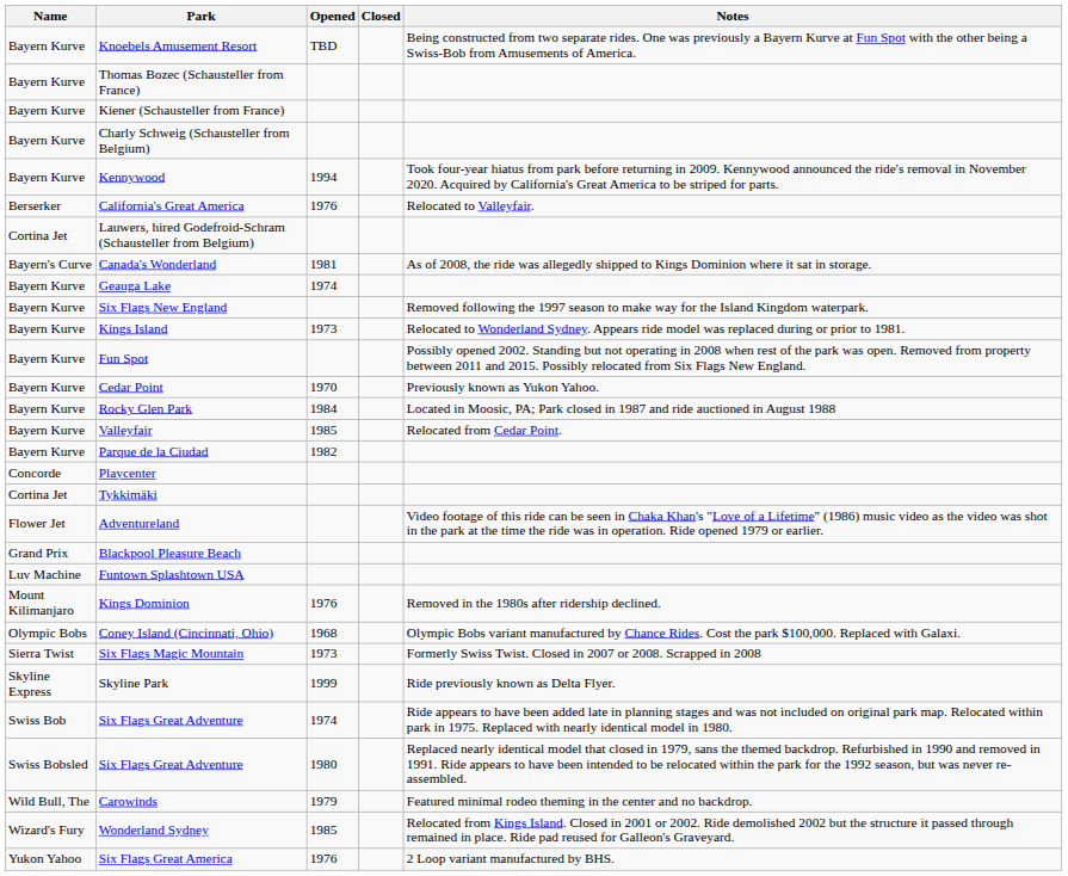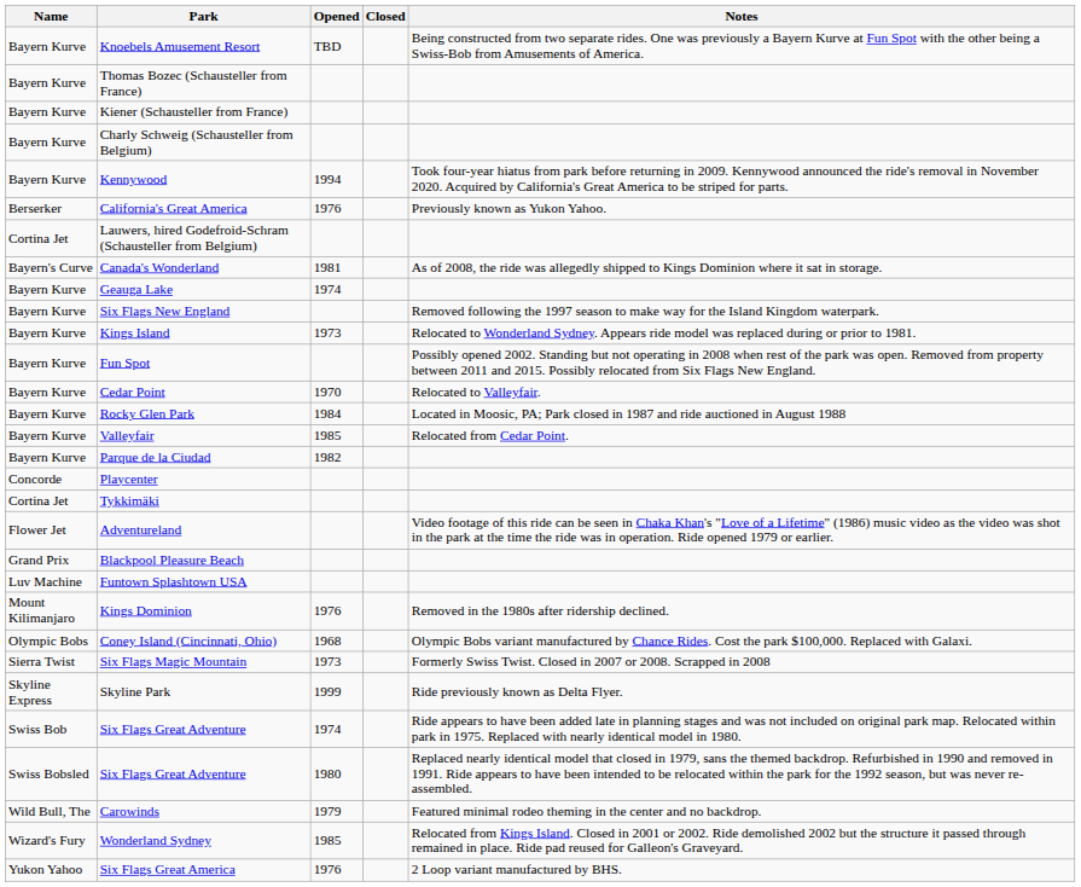 <table class="wikitable">
 <tr>
 <th>Name</th>
 <th>Park</th>
 <th>Opened</th>
 <th>Closed</th>
 <th>Notes</th>
 </tr>
 <tr>
 <td>Bayern Kurve</td>
 <td><a href='#'>Knoebels Amusement Resort</a></td>
 <td>TBD</td>
 <td></td>
 <td>Being constructed from two separate rides. One was previously a Bayern Kurve at <a href='#'>Fun Spot</a> with the other being a Swiss-Bob from Amusements of America.</td>
 </tr>
 <tr>
 <td>Bayern Kurve</td>
 <td>Thomas Bozec (Schausteller from France)</td>
 <td></td>
 <td></td>
 <td></td>
 </tr>
 <tr>
 <td>Bayern Kurve</td>
 <td>Kiener (Schausteller from France)</td>
 <td></td>
 <td></td>
 <td></td>
 </tr>
 <tr>
 <td>Bayern Kurve</td>
 <td>Charly Schweig (Schausteller from Belgium)</td>
 <td></td>
 <td></td>
 <td></td>
 </tr>
 <tr>
 <td>Bayern Kurve</td>
 <td><a href='#'>Kennywood</a></td>
 <td>1994</td>
 <td></td>
 <td>Took four-year hiatus from park before returning in 2009. Kennywood announced the ride's removal in November 2020. Acquired by California's Great America to be striped for parts.</td>
 </tr>
 <tr>
 <td>Berserker</td>
 <td><a href='#'>California's Great America</a></td>
 <td>1976</td>
 <td></td>
-<td>Relocated to <a href='#'>Valleyfair</a>.</td>
+<td>Previously known as Yukon Yahoo.</td>
 </tr>
 <tr>
 <td>Cortina Jet</td>
 <td>Lauwers, hired Godefroid-Schram (Schausteller from Belgium)</td>
 <td></td>
 <td></td>
 <td></td>
 </tr>
 <tr>
 <td>Bayern's Curve</td>
 <td><a href='#'>Canada's Wonderland</a></td>
 <td>1981</td>
 <td></td>
 <td>As of 2008, the ride was allegedly shipped to Kings Dominion where it sat in storage.</td>
 </tr>
 <tr>
 <td>Bayern Kurve</td>
 <td><a href='#'>Geauga Lake</a></td>
 <td>1974</td>
 <td></td>
 <td></td>
 </tr>
 <tr>
 <td>Bayern Kurve</td>
 <td><a href='#'>Six Flags New England</a></td>
 <td></td>
 <td></td>
 <td>Removed following the 1997 season to make way for the Island Kingdom waterpark.</td>
 </tr>
 <tr>
 <td>Bayern Kurve</td>
 <td><a href='#'>Kings Island</a></td>
 <td>1973</td>
 <td></td>
 <td>Relocated to <a href='#'>Wonderland Sydney</a>. Appears ride model was replaced during or prior to 1981.</td>
 </tr>
 <tr>
 <td>Bayern Kurve</td>
 <td><a href='#'>Fun Spot</a></td>
 <td></td>
 <td></td>
 <td>Possibly opened 2002. Standing but not operating in 2008 when rest of the park was open. Removed from property between 2011 and 2015. Possibly relocated from Six Flags New England.</td>
 </tr>
 <tr>
 <td>Bayern Kurve</td>
 <td><a href='#'>Cedar Point</a></td>
 <td>1970</td>
 <td></td>
-<td>Previously known as Yukon Yahoo.</td>
+<td>Relocated to <a href='#'>Valleyfair</a>.</td>
 </tr>
 <tr>
 <td>Bayern Kurve</td>
 <td><a href='#'>Rocky Glen Park</a></td>
 <td>1984</td>
 <td></td>
 <td> Located in Moosic, PA; Park closed in 1987 and ride auctioned in August 1988</td>
 </tr>
 <tr>
 <td>Bayern Kurve</td>
 <td><a href='#'>Valleyfair</a></td>
 <td>1985</td>
 <td></td>
 <td>Relocated from <a href='#'>Cedar Point</a>.</td>
 </tr>
 <tr>
 <td>Bayern Kurve</td>
 <td><a href='#'>Parque de la Ciudad</a></td>
 <td>1982</td>
 <td></td>
 <td></td>
 </tr>
 <tr>
 <td>Concorde</td>
 <td><a href='#'>Playcenter</a></td>
 <td></td>
 <td></td>
 <td></td>
 </tr>
 <tr>
 <td>Cortina Jet</td>
 <td><a href='#'>Tykkimäki</a></td>
 <td></td>
 <td></td>
 <td></td>
 </tr>
 <tr>
 <td>Flower Jet</td>
 <td><a href='#'>Adventureland</a></td>
 <td></td>
 <td></td>
 <td>Video footage of this ride can be seen in <a href='#'>Chaka Khan</a>'s "<a href='#'>Love of a Lifetime</a>" (1986) music video as the video was shot in the park at the time the ride was in operation. Ride opened 1979 or earlier.</td>
 </tr>
 <tr>
 <td>Grand Prix</td>
 <td><a href='#'>Blackpool Pleasure Beach</a></td>
 <td></td>
 <td></td>
 <td></td>
 </tr>
 <tr>
 <td>Luv Machine</td>
 <td><a href='#'>Funtown Splashtown USA</a></td>
 <td></td>
 <td></td>
 <td></td>
 </tr>
 <tr>
 <td>Mount Kilimanjaro</td>
 <td><a href='#'>Kings Dominion</a></td>
 <td>1976</td>
 <td></td>
 <td>Removed in the 1980s after ridership declined.</td>
 </tr>
 <tr>
 <td>Olympic Bobs</td>
 <td><a href='#'>Coney Island (Cincinnati, Ohio)</a></td>
 <td>1968</td>
 <td></td>
 <td>Olympic Bobs variant manufactured by <a href='#'>Chance Rides</a>. Cost the park $100,000. Replaced with Galaxi.</td>
 </tr>
 <tr>
 <td>Sierra Twist</td>
 <td><a href='#'>Six Flags Magic Mountain</a></td>
 <td>1973</td>
 <td></td>
 <td>Formerly Swiss Twist. Closed in 2007 or 2008. Scrapped in 2008</td>
 </tr>
 <tr>
 <td>Skyline Express</td>
 <td>Skyline Park</td>
 <td>1999</td>
 <td></td>
 <td>Ride previously known as Delta Flyer.</td>
 </tr>
 <tr>
 <td>Swiss Bob</td>
 <td><a href='#'>Six Flags Great Adventure</a></td>
 <td>1974</td>
 <td></td>
 <td>Ride appears to have been added late in planning stages and was not included on original park map. Relocated within park in 1975. Replaced with nearly identical model in 1980.</td>
 </tr>
 <tr>
 <td>Swiss Bobsled</td>
 <td><a href='#'>Six Flags Great Adventure</a></td>
 <td>1980</td>
 <td></td>
 <td>Replaced nearly identical model that closed in 1979, sans the themed backdrop. Refurbished in 1990 and removed in 1991. Ride appears to have been intended to be relocated within the park for the 1992 season, but was never re-assembled.</td>
 </tr>
 <tr>
 <td>Wild Bull, The</td>
 <td><a href='#'>Carowinds</a></td>
 <td>1979</td>
 <td></td>
 <td>Featured minimal rodeo theming in the center and no backdrop.</td>
 </tr>
 <tr>
 <td>Wizard's Fury</td>
 <td><a href='#'>Wonderland Sydney</a></td>
 <td>1985</td>
 <td></td>
 <td>Relocated from <a href='#'>Kings Island</a>. Closed in 2001 or 2002. Ride demolished 2002 but the structure it passed through remained in place. Ride pad reused for Galleon's Graveyard.</td>
 </tr>
 <tr>
 <td>Yukon Yahoo</td>
 <td><a href='#'>Six Flags Great America</a></td>
 <td>1976</td>
 <td></td>
 <td>2 Loop variant manufactured by BHS.</td>
 </tr>
 </table>
